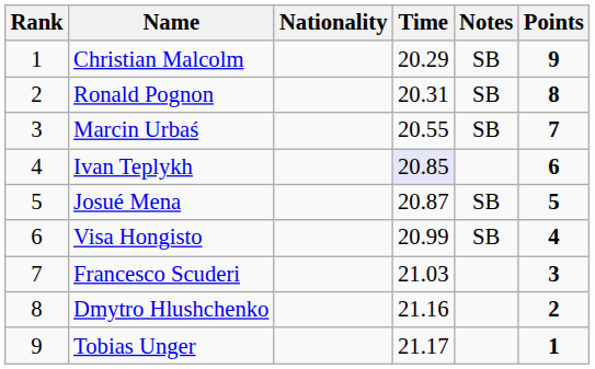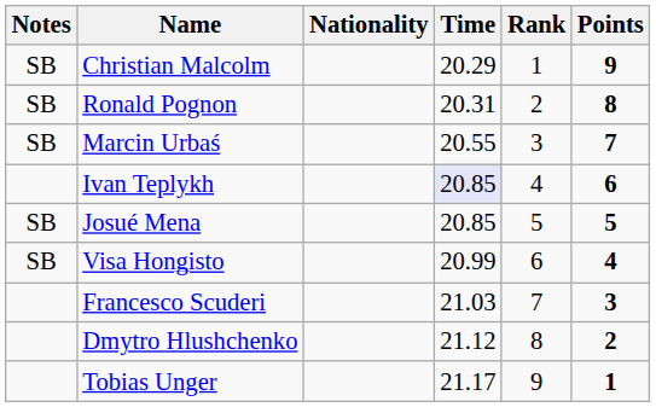 <table class="wikitable sortable" style="text-align:center">
 <tr>
-<th>Rank</th>
+<th>Notes</th>
 <th>Name</th>
 <th>Nationality</th>
 <th>Time</th>
-<th>Notes</th>
+<th>Rank</th>
 <th>Points</th>
 </tr>
 <tr>
-<td>1</td>
+<td>SB</td>
 <td align=left><a href='#'>Christian Malcolm</a></td>
 <td align=left></td>
 <td>20.29</td>
-<td>SB</td>
+<td>1</td>
 <td><strong>9</strong></td>
 </tr>
 <tr>
-<td>2</td>
+<td>SB</td>
 <td align=left><a href='#'>Ronald Pognon</a></td>
 <td align=left></td>
 <td>20.31</td>
-<td>SB</td>
+<td>2</td>
 <td><strong>8</strong></td>
 </tr>
 <tr>
-<td>3</td>
+<td>SB</td>
 <td align=left><a href='#'>Marcin Urbaś</a></td>
 <td align=left></td>
 <td>20.55</td>
-<td>SB</td>
+<td>3</td>
 <td><strong>7</strong></td>
 </tr>
 <tr>
-<td>4</td>
+<td></td>
 <td align=left><a href='#'>Ivan Teplykh</a></td>
 <td align=left></td>
 <td style="background: lavender;">20.85</td>
-<td></td>
+<td>4</td>
 <td><strong>6</strong></td>
 </tr>
 <tr>
-<td>5</td>
+<td>SB</td>
 <td align=left><a href='#'>Josué Mena</a></td>
 <td align=left></td>
-<td>20.87</td>
-<td>SB</td>
+<td>20.85</td>
+<td>5</td>
 <td><strong>5</strong></td>
 </tr>
 <tr>
-<td>6</td>
+<td>SB</td>
 <td align=left><a href='#'>Visa Hongisto</a></td>
 <td align=left></td>
 <td>20.99</td>
-<td>SB</td>
+<td>6</td>
 <td><strong>4</strong></td>
 </tr>
 <tr>
-<td>7</td>
+<td></td>
 <td align=left><a href='#'>Francesco Scuderi</a></td>
 <td align=left></td>
 <td>21.03</td>
-<td></td>
+<td>7</td>
 <td><strong>3</strong></td>
 </tr>
 <tr>
-<td>8</td>
+<td></td>
 <td align=left><a href='#'>Dmytro Hlushchenko</a></td>
 <td align=left></td>
-<td>21.16</td>
-<td></td>
+<td>21.12</td>
+<td>8</td>
 <td><strong>2</strong></td>
 </tr>
 <tr>
-<td>9</td>
+<td></td>
 <td align=left><a href='#'>Tobias Unger</a></td>
 <td align=left></td>
 <td>21.17</td>
-<td></td>
+<td>9</td>
 <td><strong>1</strong></td>
 </tr>
 </table>
